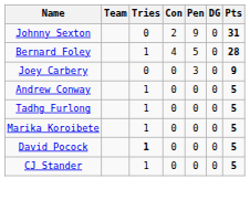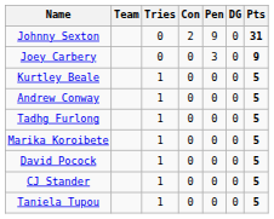 <table class="wikitable" style="font-size:90%;border:0;text-align:center;line-height:150%">
 <tr>
 <th>Name</th>
 <th>Team</th>
 <th>Tries</th>
 <th>Con</th>
 <th>Pen</th>
 <th>DG</th>
 <th>Pts</th>
 </tr>
 <tr>
 <td><a href='#'>Johnny Sexton</a></td>
 <td></td>
 <td>0</td>
 <td>2</td>
 <td>9</td>
 <td>0</td>
 <td><strong>31</strong></td>
 </tr>
 <tr>
-<td><a href='#'>Bernard Foley</a></td>
-<td></td>
-<td>1</td>
-<td>4</td>
-<td>5</td>
-<td>0</td>
-<td><strong>28</strong></td>
-</tr>
-<tr>
 <td><a href='#'>Joey Carbery</a></td>
 <td></td>
 <td>0</td>
 <td>0</td>
 <td>3</td>
 <td>0</td>
 <td><strong>9</strong></td>
+</tr>
+<tr>
+<td><a href='#'>Kurtley Beale</a></td>
+<td></td>
+<td>1</td>
+<td>0</td>
+<td>0</td>
+<td>0</td>
+<td><strong>5</strong></td>
 </tr>
 <tr>
 <td><a href='#'>Andrew Conway</a></td>
 <td></td>
 <td>1</td>
 <td>0</td>
 <td>0</td>
 <td>0</td>
 <td><strong>5</strong></td>
 </tr>
 <tr>
 <td><a href='#'>Tadhg Furlong</a></td>
 <td></td>
 <td>1</td>
 <td>0</td>
 <td>0</td>
 <td>0</td>
 <td><strong>5</strong></td>
 </tr>
 <tr>
 <td><a href='#'>Marika Koroibete</a></td>
 <td></td>
 <td>1</td>
 <td>0</td>
 <td>0</td>
 <td>0</td>
 <td><strong>5</strong></td>
 </tr>
 <tr>
 <td><a href='#'>David Pocock</a></td>
 <td></td>
-<td><strong>1</strong></td>
+<td>1</td>
 <td>0</td>
 <td>0</td>
 <td>0</td>
 <td><strong>5</strong></td>
 </tr>
 <tr>
 <td><a href='#'>CJ Stander</a></td>
 <td></td>
 <td>1</td>
 <td>0</td>
 <td>0</td>
 <td>0</td>
 <td><strong>5</strong></td>
 </tr>
+<tr>
+<td><a href='#'>Taniela Tupou</a></td>
+<td></td>
+<td>1</td>
+<td>0</td>
+<td>0</td>
+<td>0</td>
+<td><strong>5</strong></td>
+</tr>
 </table>
